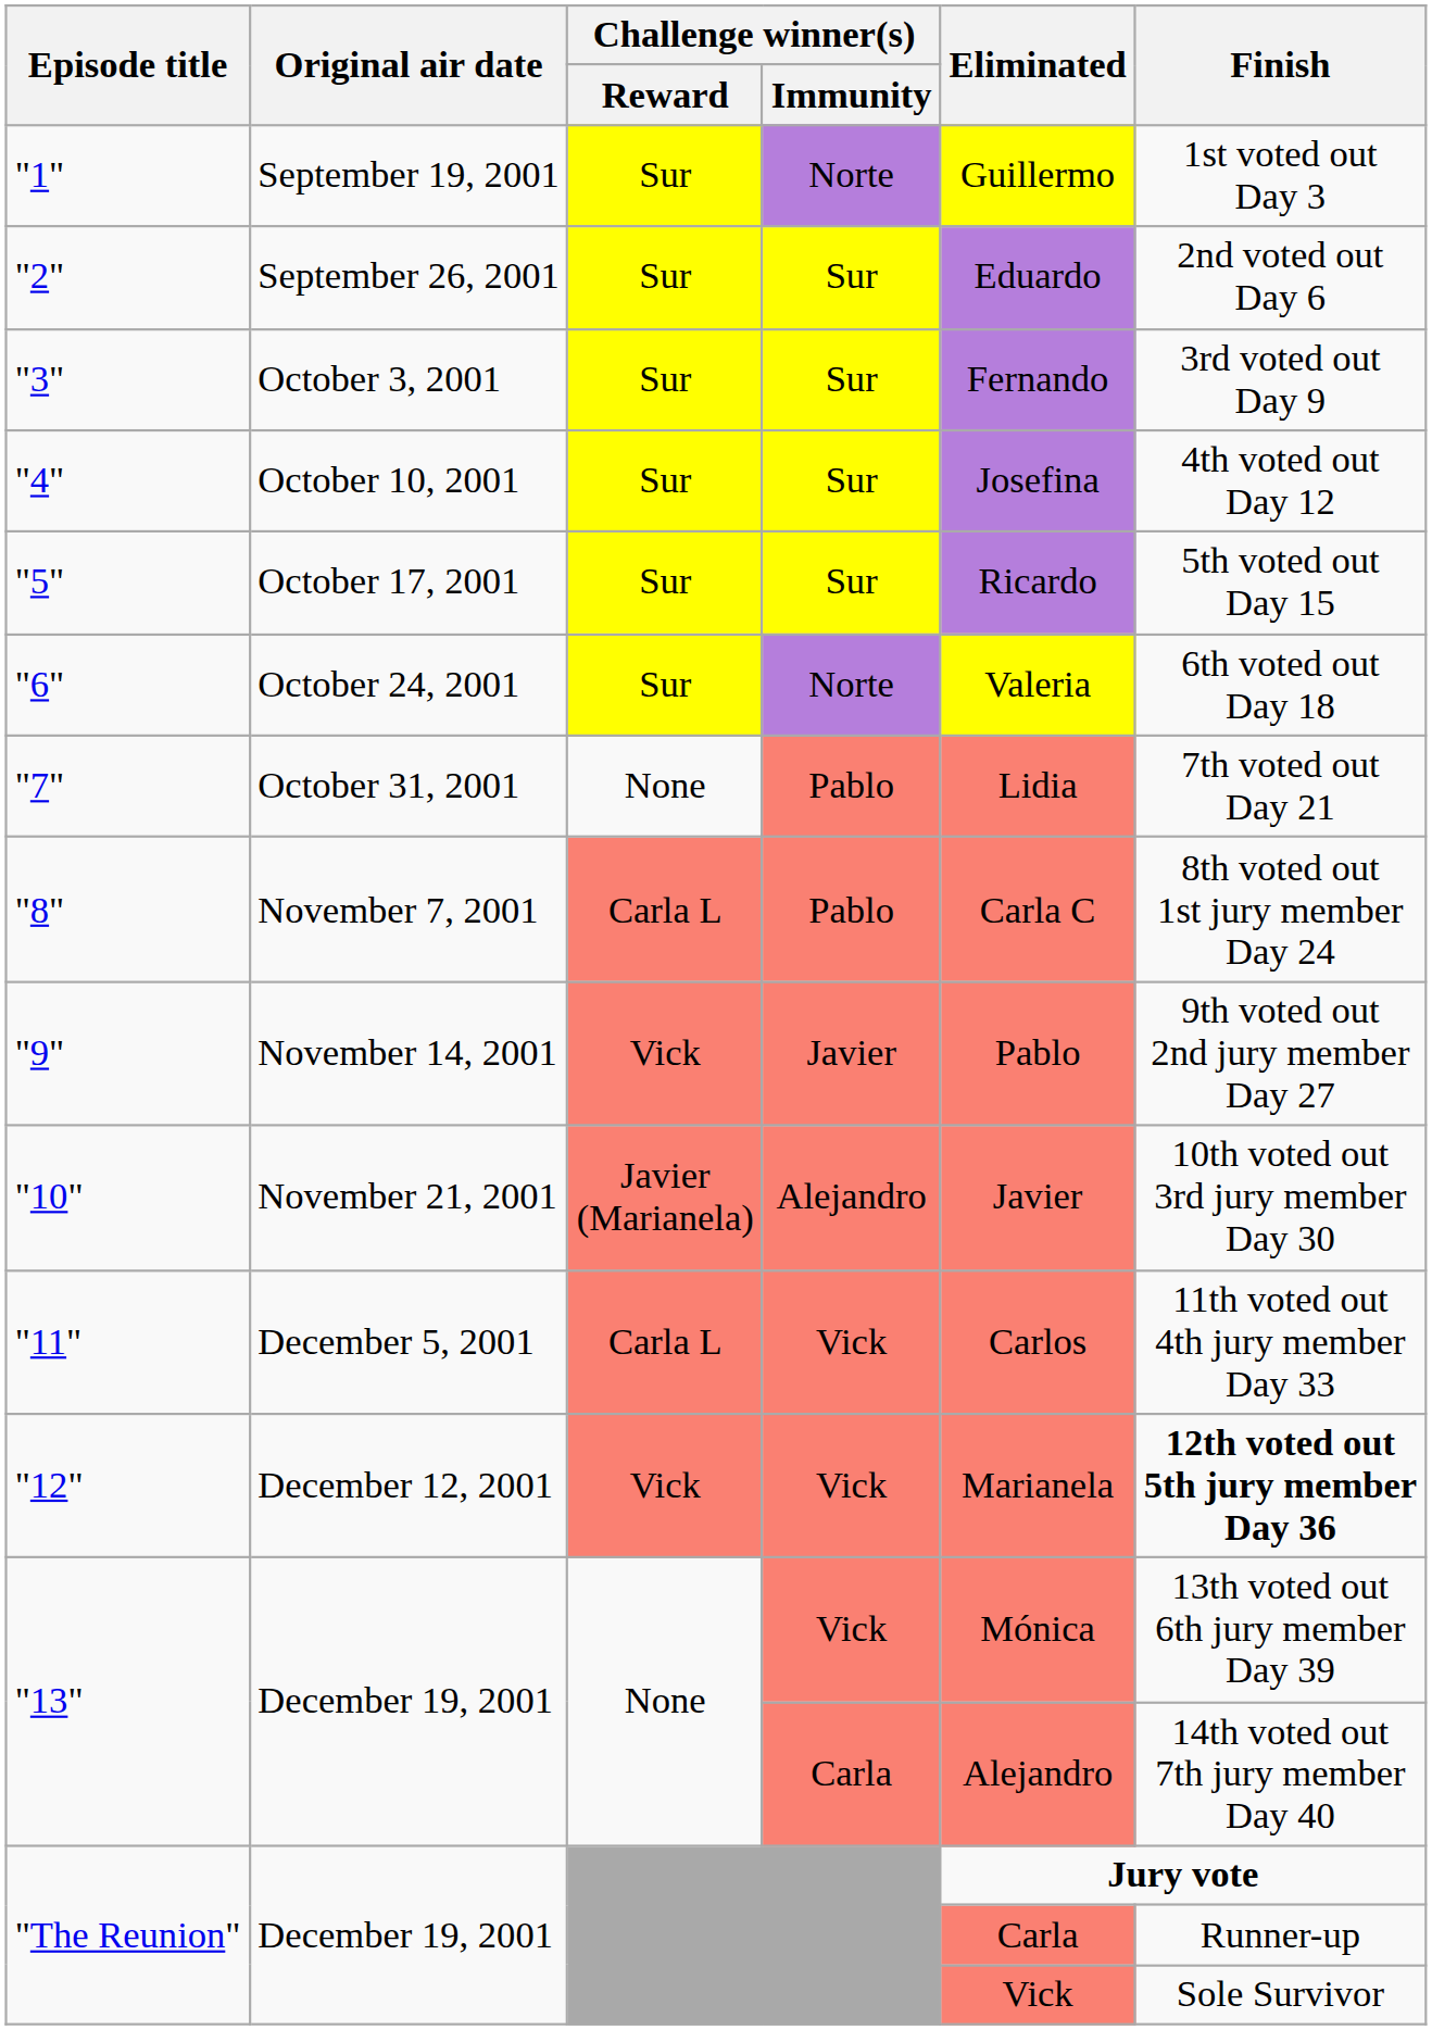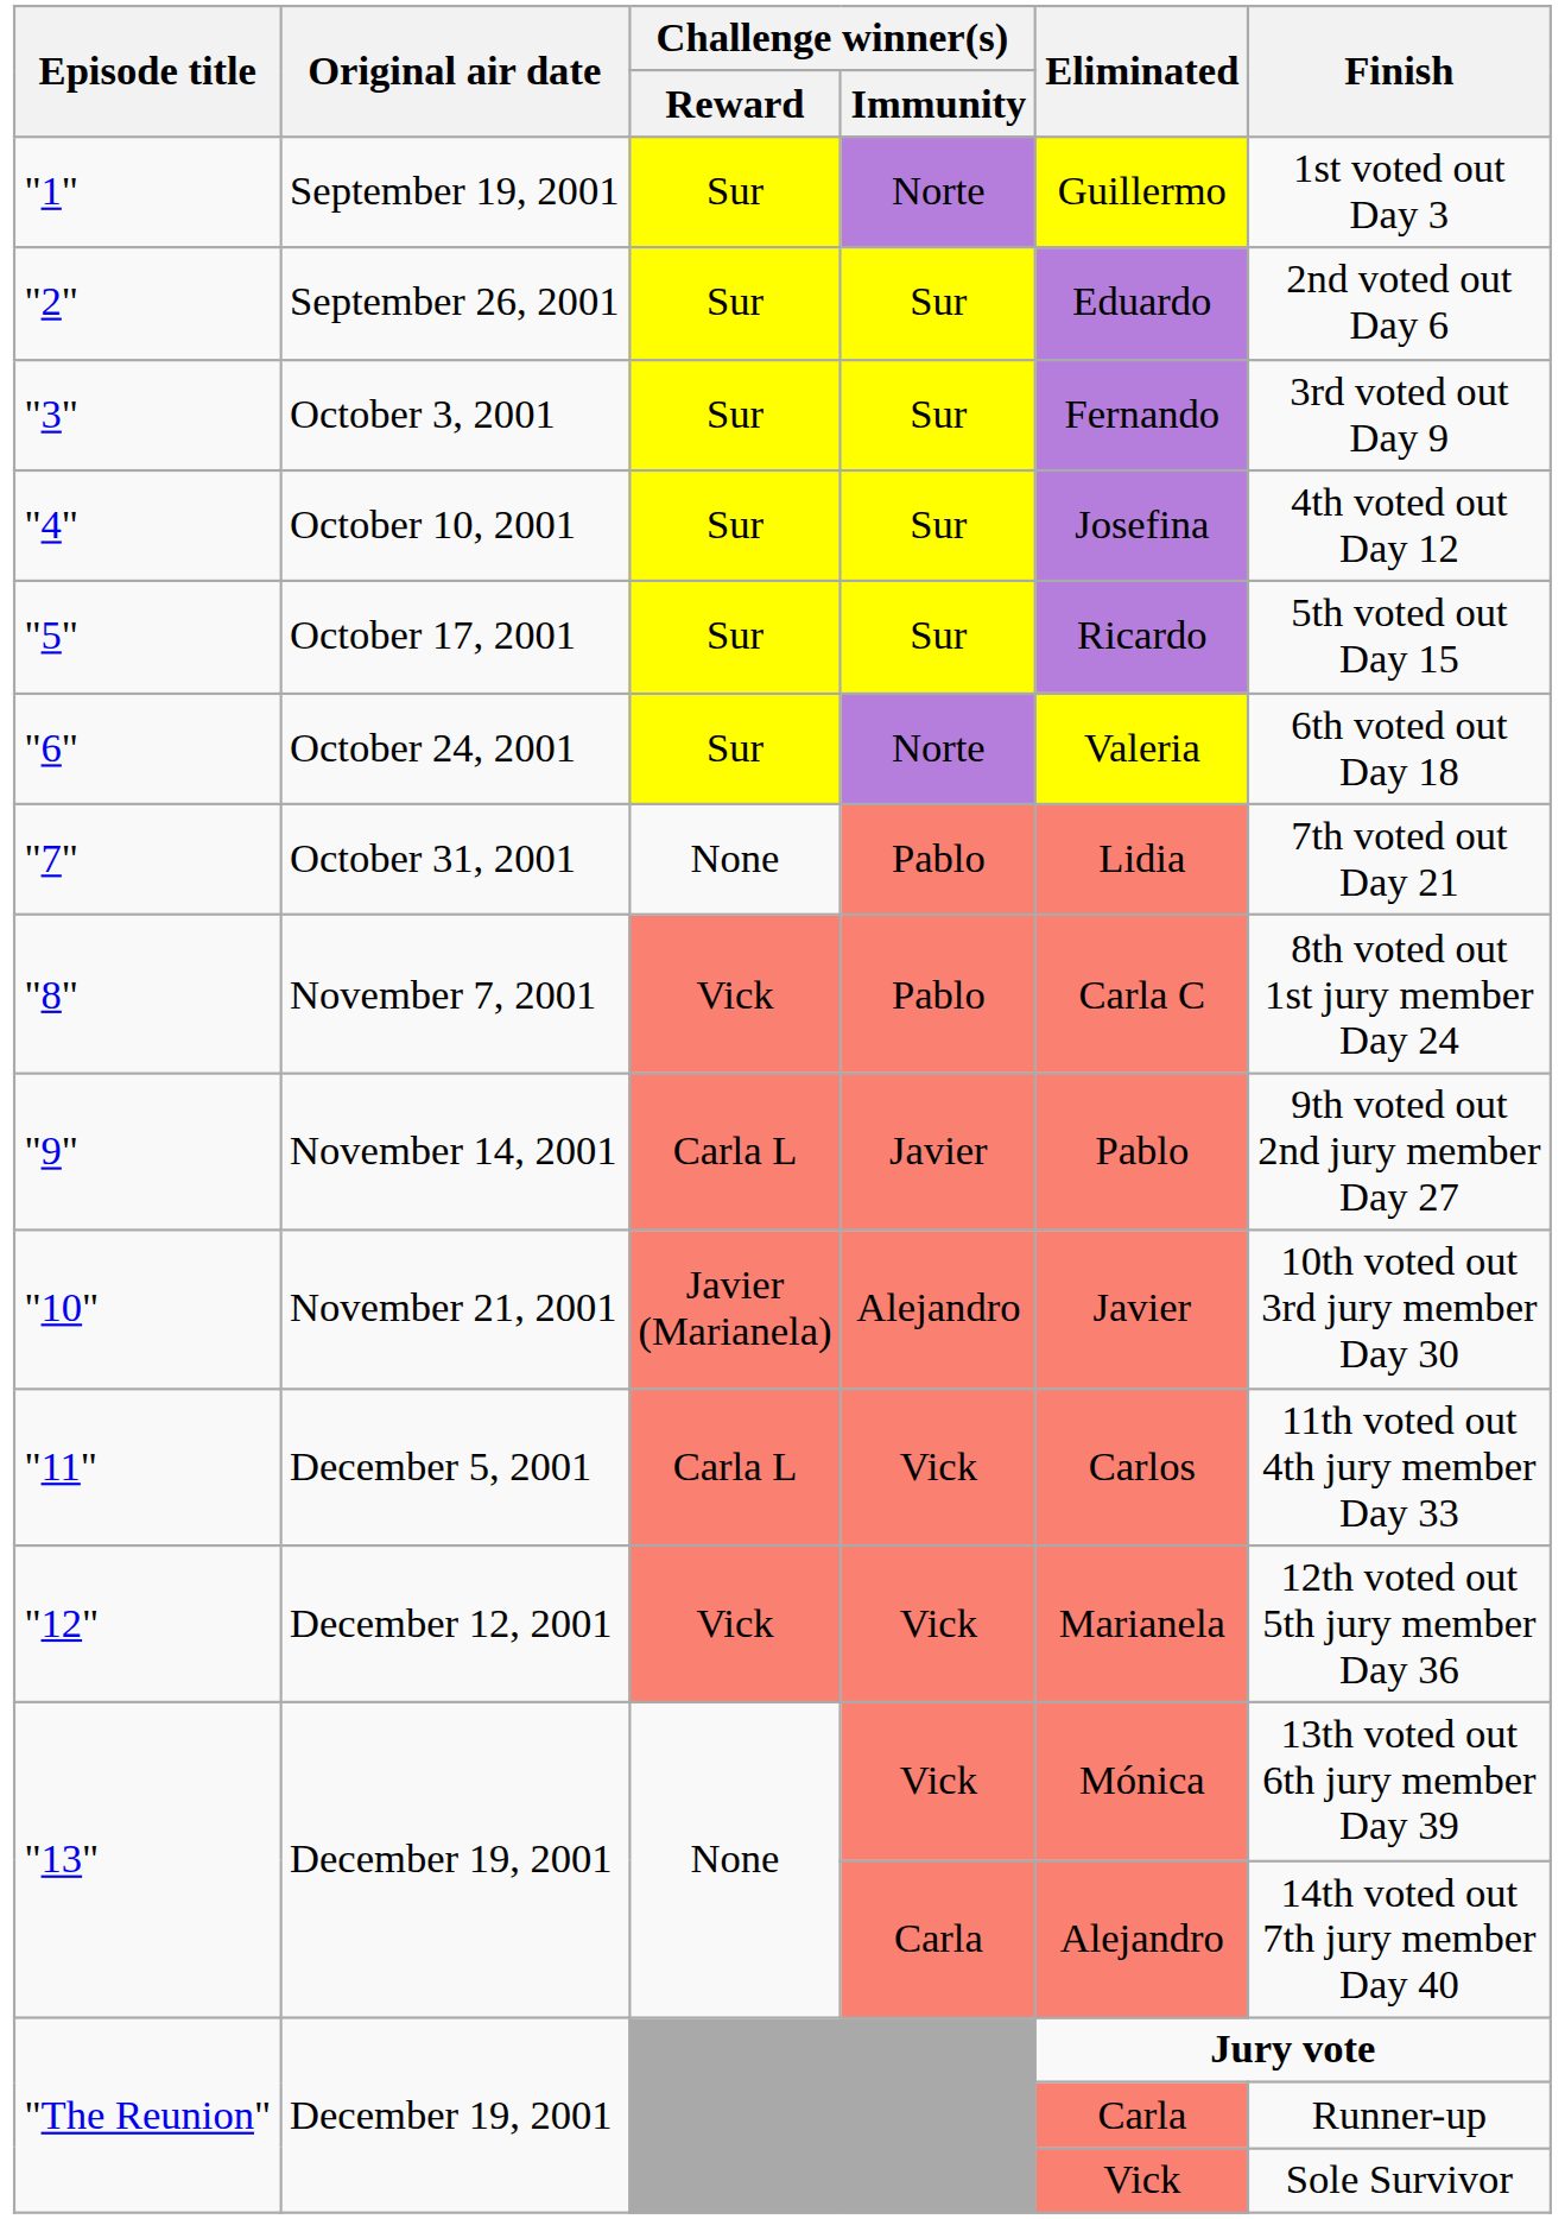 <table class="wikitable" style="margin:auto; text-align:center">
 <tr>
 <th rowspan=2>Episode title</th>
 <th rowspan=2>Original air date</th>
 <th colspan=2>Challenge winner(s)</th>
 <th rowspan=2>Eliminated</th>
 <th rowspan=2>Finish</th>
 </tr>
 <tr>
 <th width="60">Reward</th>
 <th width="60">Immunity</th>
 </tr>
 <tr>
 <td align="left">"<a href='#'>1</a>"</td>
 <td align="left">September 19, 2001</td>
 <td bgcolor="yellow">Sur</td>
 <td bgcolor="#B57EDC">Norte</td>
 <td bgcolor="Yellow">Guillermo</td>
 <td>1st voted out<br>Day 3</td>
 </tr>
 <tr>
 <td align="left">"<a href='#'>2</a>"</td>
 <td align="left">September 26, 2001</td>
 <td bgcolor="yellow">Sur</td>
 <td bgcolor="yellow">Sur</td>
 <td bgcolor="#B57EDC">Eduardo</td>
 <td>2nd voted out<br>Day 6</td>
 </tr>
 <tr>
 <td align="left">"<a href='#'>3</a>"</td>
 <td align="left">October 3, 2001</td>
 <td bgcolor="yellow">Sur</td>
 <td bgcolor="yellow">Sur</td>
 <td bgcolor="#B57EDC">Fernando</td>
 <td>3rd voted out<br>Day 9</td>
 </tr>
 <tr>
 <td align="left">"<a href='#'>4</a>"</td>
 <td align="left">October 10, 2001</td>
 <td bgcolor="yellow">Sur</td>
 <td bgcolor="yellow">Sur</td>
 <td bgcolor="#B57EDC">Josefina</td>
 <td>4th voted out<br>Day 12</td>
 </tr>
 <tr>
 <td align="left">"<a href='#'>5</a>"</td>
 <td align="left">October 17, 2001</td>
 <td bgcolor="yellow">Sur</td>
 <td bgcolor="yellow">Sur</td>
 <td bgcolor="#B57EDC">Ricardo</td>
 <td>5th voted out<br>Day 15</td>
 </tr>
 <tr>
 <td align="left">"<a href='#'>6</a>"</td>
 <td align="left">October 24, 2001</td>
 <td bgcolor="yellow">Sur</td>
 <td bgcolor="#B57EDC">Norte</td>
 <td bgcolor="Yellow">Valeria</td>
 <td>6th voted out<br>Day 18</td>
 </tr>
 <tr>
 <td align="left">"<a href='#'>7</a>"</td>
 <td align="left">October 31, 2001</td>
 <td>None</td>
 <td bgcolor="Salmon">Pablo</td>
 <td bgcolor="Salmon">Lidia</td>
 <td>7th voted out<br>Day 21</td>
 </tr>
 <tr>
 <td align="left">"<a href='#'>8</a>"</td>
 <td align="left">November 7, 2001</td>
-<td bgcolor="Salmon">Carla L</td>
+<td bgcolor="Salmon">Vick</td>
 <td bgcolor="Salmon">Pablo</td>
 <td bgcolor="Salmon">Carla C</td>
 <td>8th voted out<br>1st jury member<br>Day 24</td>
 </tr>
 <tr>
 <td align="left">"<a href='#'>9</a>"</td>
 <td align="left">November 14, 2001</td>
-<td bgcolor="Salmon">Vick</td>
+<td bgcolor="Salmon">Carla L</td>
 <td bgcolor="Salmon">Javier</td>
 <td bgcolor="Salmon">Pablo</td>
 <td>9th voted out<br>2nd jury member<br>Day 27</td>
 </tr>
 <tr>
 <td align="left">"<a href='#'>10</a>"</td>
 <td align="left">November 21, 2001</td>
 <td bgcolor="Salmon">Javier (Marianela)</td>
 <td bgcolor="Salmon">Alejandro</td>
 <td bgcolor="Salmon">Javier</td>
 <td>10th voted out<br>3rd jury member<br>Day 30</td>
 </tr>
 <tr>
 <td align="left">"<a href='#'>11</a>"</td>
 <td align="left">December 5, 2001</td>
 <td bgcolor="Salmon">Carla L</td>
 <td bgcolor="Salmon">Vick</td>
 <td bgcolor="Salmon">Carlos</td>
 <td>11th voted out<br>4th jury member<br>Day 33</td>
 </tr>
 <tr>
 <td align="left">"<a href='#'>12</a>"</td>
 <td align="left">December 12, 2001</td>
 <td bgcolor="Salmon">Vick</td>
 <td bgcolor="Salmon">Vick</td>
 <td bgcolor="Salmon">Marianela</td>
-<td><strong>12th voted out<br>5th jury member<br>Day 36</strong></td>
+<td>12th voted out<br>5th jury member<br>Day 36</td>
 </tr>
 <tr>
 <td rowspan=2 align="left">"<a href='#'>13</a>"</td>
 <td rowspan=2 align="left">December 19, 2001</td>
 <td rowspan=2>None</td>
 <td bgcolor="Salmon">Vick</td>
 <td bgcolor="Salmon">Mónica</td>
 <td>13th voted out<br>6th jury member<br>Day 39</td>
 </tr>
 <tr>
 <td bgcolor="Salmon">Carla</td>
 <td bgcolor="Salmon">Alejandro</td>
 <td>14th voted out<br>7th jury member<br>Day 40</td>
 </tr>
 <tr>
 <td rowspan="3" align="left">"<a href='#'>The Reunion</a>"</td>
 <td rowspan="3" align="left">December 19, 2001</td>
 <td rowspan="3" colspan="2" bgcolor="darkgray"></td>
 <td colspan="2"><strong>Jury vote</strong></td>
 </tr>
 <tr>
 <td bgcolor="Salmon">Carla</td>
 <td>Runner-up</td>
 </tr>
 <tr>
 <td bgcolor="Salmon">Vick</td>
 <td>Sole Survivor</td>
 </tr>
 </table>
